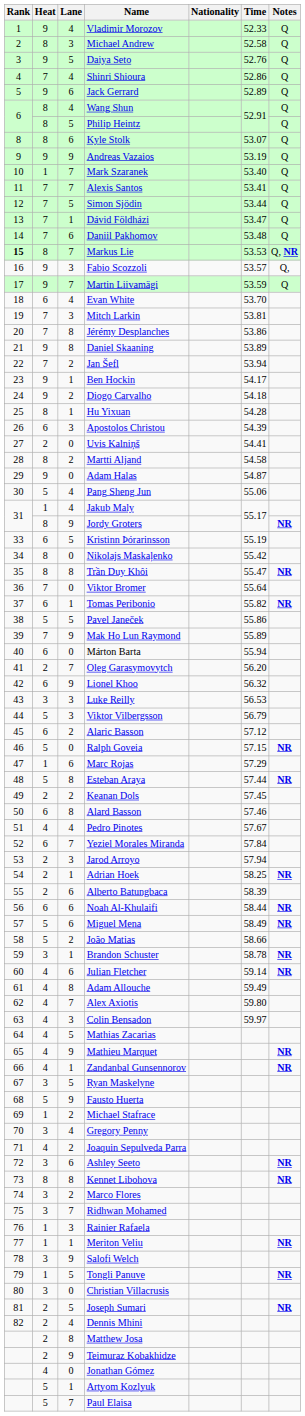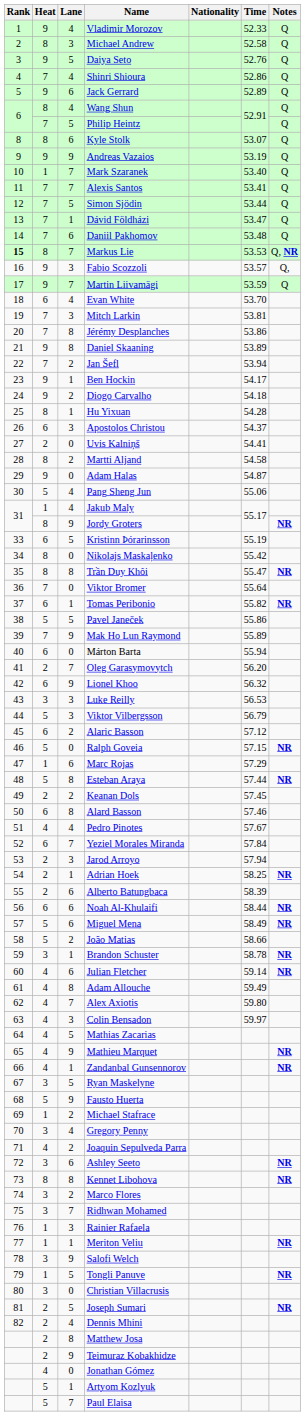 <table class="wikitable sortable" style="text-align:center">
 <tr>
 <th>Rank</th>
 <th>Heat</th>
 <th>Lane</th>
 <th>Name</th>
 <th>Nationality</th>
 <th>Time</th>
 <th>Notes</th>
 </tr>
 <tr bgcolor=ccffcc>
 <td>1</td>
 <td>9</td>
 <td>4</td>
 <td align=left><a href='#'>Vladimir Morozov</a></td>
 <td align=left></td>
 <td>52.33</td>
 <td>Q</td>
 </tr>
 <tr bgcolor=ccffcc>
 <td>2</td>
 <td>8</td>
 <td>3</td>
 <td align=left><a href='#'>Michael Andrew</a></td>
 <td align=left></td>
 <td>52.58</td>
 <td>Q</td>
 </tr>
 <tr bgcolor=ccffcc>
 <td>3</td>
 <td>9</td>
 <td>5</td>
 <td align=left><a href='#'>Daiya Seto</a></td>
 <td align=left></td>
 <td>52.76</td>
 <td>Q</td>
 </tr>
 <tr bgcolor=ccffcc>
 <td>4</td>
 <td>7</td>
 <td>4</td>
 <td align=left><a href='#'>Shinri Shioura</a></td>
 <td align=left></td>
 <td>52.86</td>
 <td>Q</td>
 </tr>
 <tr bgcolor=ccffcc>
 <td>5</td>
 <td>9</td>
 <td>6</td>
 <td align=left><a href='#'>Jack Gerrard</a></td>
 <td align=left></td>
 <td>52.89</td>
 <td>Q</td>
 </tr>
 <tr bgcolor=ccffcc>
 <td rowspan=2>6</td>
 <td>8</td>
 <td>4</td>
 <td align=left><a href='#'>Wang Shun</a></td>
 <td align=left></td>
 <td rowspan=2>52.91</td>
 <td>Q</td>
 </tr>
 <tr bgcolor=ccffcc>
-<td>8</td>
+<td>7</td>
 <td>5</td>
 <td align=left><a href='#'>Philip Heintz</a></td>
 <td align=left></td>
 <td>Q</td>
 </tr>
 <tr bgcolor=ccffcc>
 <td>8</td>
 <td>8</td>
 <td>6</td>
 <td align=left><a href='#'>Kyle Stolk</a></td>
 <td align=left></td>
 <td>53.07</td>
 <td>Q</td>
 </tr>
 <tr bgcolor=ccffcc>
 <td>9</td>
 <td>9</td>
 <td>9</td>
 <td align=left><a href='#'>Andreas Vazaios</a></td>
 <td align=left></td>
 <td>53.19</td>
 <td>Q</td>
 </tr>
 <tr bgcolor=ccffcc>
 <td>10</td>
 <td>1</td>
 <td>7</td>
 <td align=left><a href='#'>Mark Szaranek</a></td>
 <td align=left></td>
 <td>53.40</td>
 <td>Q</td>
 </tr>
 <tr bgcolor=ccffcc>
 <td>11</td>
 <td>7</td>
 <td>7</td>
 <td align=left><a href='#'>Alexis Santos</a></td>
 <td align=left></td>
 <td>53.41</td>
 <td>Q</td>
 </tr>
 <tr bgcolor=ccffcc>
 <td>12</td>
 <td>7</td>
 <td>5</td>
 <td align=left><a href='#'>Simon Sjödin</a></td>
 <td align=left></td>
 <td>53.44</td>
 <td>Q</td>
 </tr>
 <tr bgcolor=ccffcc>
 <td>13</td>
 <td>7</td>
 <td>1</td>
 <td align=left><a href='#'>Dávid Földházi</a></td>
 <td align=left></td>
 <td>53.47</td>
 <td>Q</td>
 </tr>
 <tr bgcolor=ccffcc>
 <td>14</td>
 <td>7</td>
 <td>6</td>
 <td align=left><a href='#'>Daniil Pakhomov</a></td>
 <td align=left></td>
 <td>53.48</td>
 <td>Q</td>
 </tr>
 <tr bgcolor=ccffcc>
 <td><strong>15</strong></td>
 <td>8</td>
 <td>7</td>
 <td align=left><a href='#'>Markus Lie</a></td>
 <td align=left></td>
 <td>53.53</td>
 <td>Q, <strong><a href='#'>NR</a></strong></td>
 </tr>
 <tr>
 <td>16</td>
 <td>9</td>
 <td>3</td>
 <td align=left><a href='#'>Fabio Scozzoli</a></td>
 <td align=left></td>
 <td>53.57</td>
 <td>Q, </td>
 </tr>
 <tr bgcolor=ccffcc>
 <td>17</td>
 <td>9</td>
 <td>7</td>
 <td align=left><a href='#'>Martin Liivamägi</a></td>
 <td align=left></td>
 <td>53.59</td>
 <td>Q</td>
 </tr>
 <tr>
 <td>18</td>
 <td>6</td>
 <td>4</td>
 <td align=left><a href='#'>Evan White</a></td>
 <td align=left></td>
 <td>53.70</td>
 <td></td>
 </tr>
 <tr>
 <td>19</td>
 <td>7</td>
 <td>3</td>
 <td align=left><a href='#'>Mitch Larkin</a></td>
 <td align=left></td>
 <td>53.81</td>
 <td></td>
 </tr>
 <tr>
 <td>20</td>
 <td>7</td>
 <td>8</td>
 <td align=left><a href='#'>Jérémy Desplanches</a></td>
 <td align=left></td>
 <td>53.86</td>
 <td></td>
 </tr>
 <tr>
 <td>21</td>
 <td>9</td>
 <td>8</td>
 <td align=left><a href='#'>Daniel Skaaning</a></td>
 <td align=left></td>
 <td>53.89</td>
 <td></td>
 </tr>
 <tr>
 <td>22</td>
 <td>7</td>
 <td>2</td>
 <td align=left><a href='#'>Jan Šefl</a></td>
 <td align=left></td>
 <td>53.94</td>
 <td></td>
 </tr>
 <tr>
 <td>23</td>
 <td>9</td>
 <td>1</td>
 <td align=left><a href='#'>Ben Hockin</a></td>
 <td align=left></td>
 <td>54.17</td>
 <td></td>
 </tr>
 <tr>
 <td>24</td>
 <td>9</td>
 <td>2</td>
 <td align=left><a href='#'>Diogo Carvalho</a></td>
 <td align=left></td>
 <td>54.18</td>
 <td></td>
 </tr>
 <tr>
 <td>25</td>
 <td>8</td>
 <td>1</td>
 <td align=left><a href='#'>Hu Yixuan</a></td>
 <td align=left></td>
 <td>54.28</td>
 <td></td>
 </tr>
 <tr>
 <td>26</td>
 <td>6</td>
 <td>3</td>
 <td align=left><a href='#'>Apostolos Christou</a></td>
 <td align=left></td>
-<td>54.39</td>
+<td>54.37</td>
 <td></td>
 </tr>
 <tr>
 <td>27</td>
 <td>2</td>
 <td>0</td>
 <td align=left><a href='#'>Uvis Kalniņš</a></td>
 <td align=left></td>
 <td>54.41</td>
 <td></td>
 </tr>
 <tr>
 <td>28</td>
 <td>8</td>
 <td>2</td>
 <td align=left><a href='#'>Martti Aljand</a></td>
 <td align=left></td>
 <td>54.58</td>
 <td></td>
 </tr>
 <tr>
 <td>29</td>
 <td>9</td>
 <td>0</td>
 <td align=left><a href='#'>Adam Halas</a></td>
 <td align=left></td>
 <td>54.87</td>
 <td></td>
 </tr>
 <tr>
 <td>30</td>
 <td>5</td>
 <td>4</td>
 <td align=left><a href='#'>Pang Sheng Jun</a></td>
 <td align=left></td>
 <td>55.06</td>
 <td></td>
 </tr>
 <tr>
 <td rowspan=2>31</td>
 <td>1</td>
 <td>4</td>
 <td align=left><a href='#'>Jakub Maly</a></td>
 <td align=left></td>
 <td rowspan=2>55.17</td>
 <td></td>
 </tr>
 <tr>
 <td>8</td>
 <td>9</td>
 <td align=left><a href='#'>Jordy Groters</a></td>
 <td align=left></td>
 <td><strong><a href='#'>NR</a></strong></td>
 </tr>
 <tr>
 <td>33</td>
 <td>6</td>
 <td>5</td>
 <td align=left><a href='#'>Kristinn Þórarinsson</a></td>
 <td align=left></td>
 <td>55.19</td>
 <td></td>
 </tr>
 <tr>
 <td>34</td>
 <td>8</td>
 <td>0</td>
 <td align=left><a href='#'>Nikolajs Maskaļenko</a></td>
 <td align=left></td>
 <td>55.42</td>
 <td></td>
 </tr>
 <tr>
 <td>35</td>
 <td>8</td>
 <td>8</td>
 <td align=left><a href='#'>Trần Duy Khôi</a></td>
 <td align=left></td>
 <td>55.47</td>
 <td><strong><a href='#'>NR</a></strong></td>
 </tr>
 <tr>
 <td>36</td>
 <td>7</td>
 <td>0</td>
 <td align=left><a href='#'>Viktor Bromer</a></td>
 <td align=left></td>
 <td>55.64</td>
 <td></td>
 </tr>
 <tr>
 <td>37</td>
 <td>6</td>
 <td>1</td>
 <td align=left><a href='#'>Tomas Peribonio</a></td>
 <td align=left></td>
 <td>55.82</td>
 <td><strong><a href='#'>NR</a></strong></td>
 </tr>
 <tr>
 <td>38</td>
 <td>5</td>
 <td>5</td>
 <td align=left><a href='#'>Pavel Janeček</a></td>
 <td align=left></td>
 <td>55.86</td>
 <td></td>
 </tr>
 <tr>
 <td>39</td>
 <td>7</td>
 <td>9</td>
 <td align=left><a href='#'>Mak Ho Lun Raymond</a></td>
 <td align=left></td>
 <td>55.89</td>
 <td></td>
 </tr>
 <tr>
 <td>40</td>
 <td>6</td>
 <td>0</td>
 <td align=left>Márton Barta</td>
 <td align=left></td>
 <td>55.94</td>
 <td></td>
 </tr>
 <tr>
 <td>41</td>
 <td>2</td>
 <td>7</td>
 <td align=left><a href='#'>Oleg Garasymovytch</a></td>
 <td align=left></td>
 <td>56.20</td>
 <td></td>
 </tr>
 <tr>
 <td>42</td>
 <td>6</td>
 <td>9</td>
 <td align=left><a href='#'>Lionel Khoo</a></td>
 <td align=left></td>
 <td>56.32</td>
 <td></td>
 </tr>
 <tr>
 <td>43</td>
 <td>3</td>
 <td>3</td>
 <td align=left><a href='#'>Luke Reilly</a></td>
 <td align=left></td>
 <td>56.53</td>
 <td></td>
 </tr>
 <tr>
 <td>44</td>
 <td>5</td>
 <td>3</td>
 <td align=left><a href='#'>Viktor Vilbergsson</a></td>
 <td align=left></td>
 <td>56.79</td>
 <td></td>
 </tr>
 <tr>
 <td>45</td>
 <td>6</td>
 <td>2</td>
 <td align=left><a href='#'>Alaric Basson</a></td>
 <td align=left></td>
 <td>57.12</td>
 <td></td>
 </tr>
 <tr>
 <td>46</td>
 <td>5</td>
 <td>0</td>
 <td align=left><a href='#'>Ralph Goveia</a></td>
 <td align=left></td>
 <td>57.15</td>
 <td><strong><a href='#'>NR</a></strong></td>
 </tr>
 <tr>
 <td>47</td>
 <td>1</td>
 <td>6</td>
 <td align=left><a href='#'>Marc Rojas</a></td>
 <td align=left></td>
 <td>57.29</td>
 <td></td>
 </tr>
 <tr>
 <td>48</td>
 <td>5</td>
 <td>8</td>
 <td align=left><a href='#'>Esteban Araya</a></td>
 <td align=left></td>
 <td>57.44</td>
 <td><strong><a href='#'>NR</a></strong></td>
 </tr>
 <tr>
 <td>49</td>
 <td>2</td>
 <td>2</td>
 <td align=left><a href='#'>Keanan Dols</a></td>
 <td align=left></td>
 <td>57.45</td>
 <td></td>
 </tr>
 <tr>
 <td>50</td>
 <td>6</td>
 <td>8</td>
 <td align=left><a href='#'>Alard Basson</a></td>
 <td align=left></td>
 <td>57.46</td>
 <td></td>
 </tr>
 <tr>
 <td>51</td>
 <td>4</td>
 <td>4</td>
 <td align=left><a href='#'>Pedro Pinotes</a></td>
 <td align=left></td>
 <td>57.67</td>
 <td></td>
 </tr>
 <tr>
 <td>52</td>
 <td>6</td>
 <td>7</td>
 <td align=left><a href='#'>Yeziel Morales Miranda</a></td>
 <td align=left></td>
 <td>57.84</td>
 <td></td>
 </tr>
 <tr>
 <td>53</td>
 <td>2</td>
 <td>3</td>
 <td align=left><a href='#'>Jarod Arroyo</a></td>
 <td align=left></td>
 <td>57.94</td>
 <td></td>
 </tr>
 <tr>
 <td>54</td>
 <td>2</td>
 <td>1</td>
 <td align=left><a href='#'>Adrian Hoek</a></td>
 <td align=left></td>
 <td>58.25</td>
 <td><strong><a href='#'>NR</a></strong></td>
 </tr>
 <tr>
 <td>55</td>
 <td>2</td>
 <td>6</td>
 <td align=left><a href='#'>Alberto Batungbaca</a></td>
 <td align=left></td>
 <td>58.39</td>
 <td></td>
 </tr>
 <tr>
 <td>56</td>
 <td>6</td>
 <td>6</td>
 <td align=left><a href='#'>Noah Al-Khulaifi</a></td>
 <td align=left></td>
 <td>58.44</td>
 <td><strong><a href='#'>NR</a></strong></td>
 </tr>
 <tr>
 <td>57</td>
 <td>5</td>
 <td>6</td>
 <td align=left><a href='#'>Miguel Mena</a></td>
 <td align=left></td>
 <td>58.49</td>
 <td><strong><a href='#'>NR</a></strong></td>
 </tr>
 <tr>
 <td>58</td>
 <td>5</td>
 <td>2</td>
 <td align=left><a href='#'>João Matias</a></td>
 <td align=left></td>
 <td>58.66</td>
 <td></td>
 </tr>
 <tr>
 <td>59</td>
 <td>3</td>
 <td>1</td>
 <td align=left><a href='#'>Brandon Schuster</a></td>
 <td align=left></td>
 <td>58.78</td>
 <td><strong><a href='#'>NR</a></strong></td>
 </tr>
 <tr>
 <td>60</td>
 <td>4</td>
 <td>6</td>
 <td align=left><a href='#'>Julian Fletcher</a></td>
 <td align=left></td>
 <td>59.14</td>
 <td><strong><a href='#'>NR</a></strong></td>
 </tr>
 <tr>
 <td>61</td>
 <td>4</td>
 <td>8</td>
 <td align=left><a href='#'>Adam Allouche</a></td>
 <td align=left></td>
 <td>59.49</td>
 <td></td>
 </tr>
 <tr>
 <td>62</td>
 <td>4</td>
 <td>7</td>
 <td align=left><a href='#'>Alex Axiotis</a></td>
 <td align=left></td>
 <td>59.80</td>
 <td></td>
 </tr>
 <tr>
 <td>63</td>
 <td>4</td>
 <td>3</td>
 <td align=left><a href='#'>Colin Bensadon</a></td>
 <td align=left></td>
 <td>59.97</td>
 <td></td>
 </tr>
 <tr>
 <td>64</td>
 <td>4</td>
 <td>5</td>
 <td align=left><a href='#'>Mathias Zacarias</a></td>
 <td align=left></td>
 <td></td>
 <td></td>
 </tr>
 <tr>
 <td>65</td>
 <td>4</td>
 <td>9</td>
 <td align=left><a href='#'>Mathieu Marquet</a></td>
 <td align=left></td>
 <td></td>
 <td><strong><a href='#'>NR</a></strong></td>
 </tr>
 <tr>
 <td>66</td>
 <td>4</td>
 <td>1</td>
 <td align=left><a href='#'>Zandanbal Gunsennorov</a></td>
 <td align=left></td>
 <td></td>
 <td><strong><a href='#'>NR</a></strong></td>
 </tr>
 <tr>
 <td>67</td>
 <td>3</td>
 <td>5</td>
 <td align=left><a href='#'>Ryan Maskelyne</a></td>
 <td align=left></td>
 <td></td>
 <td></td>
 </tr>
 <tr>
 <td>68</td>
 <td>5</td>
 <td>9</td>
 <td align=left><a href='#'>Fausto Huerta</a></td>
 <td align=left></td>
 <td></td>
 <td></td>
 </tr>
 <tr>
 <td>69</td>
 <td>1</td>
 <td>2</td>
 <td align=left><a href='#'>Michael Stafrace</a></td>
 <td align=left></td>
 <td></td>
 <td></td>
 </tr>
 <tr>
 <td>70</td>
 <td>3</td>
 <td>4</td>
 <td align=left><a href='#'>Gregory Penny</a></td>
 <td align=left></td>
 <td></td>
 <td></td>
 </tr>
 <tr>
 <td>71</td>
 <td>4</td>
 <td>2</td>
 <td align=left><a href='#'>Joaquin Sepulveda Parra</a></td>
 <td align=left></td>
 <td></td>
 <td></td>
 </tr>
 <tr>
 <td>72</td>
 <td>3</td>
 <td>6</td>
 <td align=left><a href='#'>Ashley Seeto</a></td>
 <td align=left></td>
 <td></td>
 <td><strong><a href='#'>NR</a></strong></td>
 </tr>
 <tr>
 <td>73</td>
 <td>8</td>
 <td>8</td>
 <td align=left><a href='#'>Kennet Libohova</a></td>
 <td align=left></td>
 <td></td>
 <td><strong><a href='#'>NR</a></strong></td>
 </tr>
 <tr>
 <td>74</td>
 <td>3</td>
 <td>2</td>
 <td align=left><a href='#'>Marco Flores</a></td>
 <td align=left></td>
 <td></td>
 <td></td>
 </tr>
 <tr>
 <td>75</td>
 <td>3</td>
 <td>7</td>
 <td align=left><a href='#'>Ridhwan Mohamed</a></td>
 <td align=left></td>
 <td></td>
 <td></td>
 </tr>
 <tr>
 <td>76</td>
 <td>1</td>
 <td>3</td>
 <td align=left><a href='#'>Rainier Rafaela</a></td>
 <td align=left></td>
 <td></td>
 <td></td>
 </tr>
 <tr>
 <td>77</td>
 <td>1</td>
 <td>1</td>
 <td align=left><a href='#'>Meriton Veliu</a></td>
 <td align=left></td>
 <td></td>
 <td><strong><a href='#'>NR</a></strong></td>
 </tr>
 <tr>
 <td>78</td>
 <td>3</td>
 <td>9</td>
 <td align=left><a href='#'>Salofi Welch</a></td>
 <td align=left></td>
 <td></td>
 <td></td>
 </tr>
 <tr>
 <td>79</td>
 <td>1</td>
 <td>5</td>
 <td align=left><a href='#'>Tongli Panuve</a></td>
 <td align=left></td>
 <td></td>
 <td><strong><a href='#'>NR</a></strong></td>
 </tr>
 <tr>
 <td>80</td>
 <td>3</td>
 <td>0</td>
 <td align=left><a href='#'>Christian Villacrusis</a></td>
 <td align=left></td>
 <td></td>
 <td></td>
 </tr>
 <tr>
 <td>81</td>
 <td>2</td>
 <td>5</td>
 <td align=left><a href='#'>Joseph Sumari</a></td>
 <td align=left></td>
 <td></td>
 <td><strong><a href='#'>NR</a></strong></td>
 </tr>
 <tr>
 <td>82</td>
 <td>2</td>
 <td>4</td>
 <td align=left><a href='#'>Dennis Mhini</a></td>
 <td align=left></td>
 <td></td>
 <td></td>
 </tr>
 <tr>
 <td></td>
 <td>2</td>
 <td>8</td>
 <td align=left><a href='#'>Matthew Josa</a></td>
 <td align=left></td>
 <td></td>
 <td></td>
 </tr>
 <tr>
 <td></td>
 <td>2</td>
 <td>9</td>
 <td align=left><a href='#'>Teimuraz Kobakhidze</a></td>
 <td align=left></td>
 <td></td>
 <td></td>
 </tr>
 <tr>
 <td></td>
 <td>4</td>
 <td>0</td>
 <td align=left><a href='#'>Jonathan Gómez</a></td>
 <td align=left></td>
 <td></td>
 <td></td>
 </tr>
 <tr>
 <td></td>
 <td>5</td>
 <td>1</td>
 <td align=left><a href='#'>Artyom Kozlyuk</a></td>
 <td align=left></td>
 <td></td>
 <td></td>
 </tr>
 <tr>
 <td></td>
 <td>5</td>
 <td>7</td>
 <td align=left><a href='#'>Paul Elaisa</a></td>
 <td align=left></td>
 <td></td>
 <td></td>
 </tr>
 </table>
